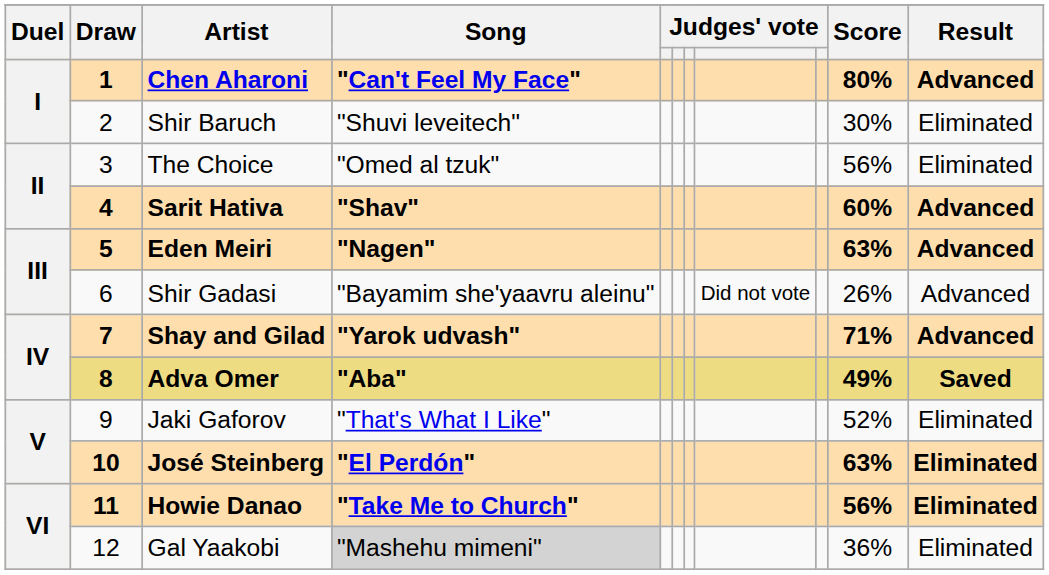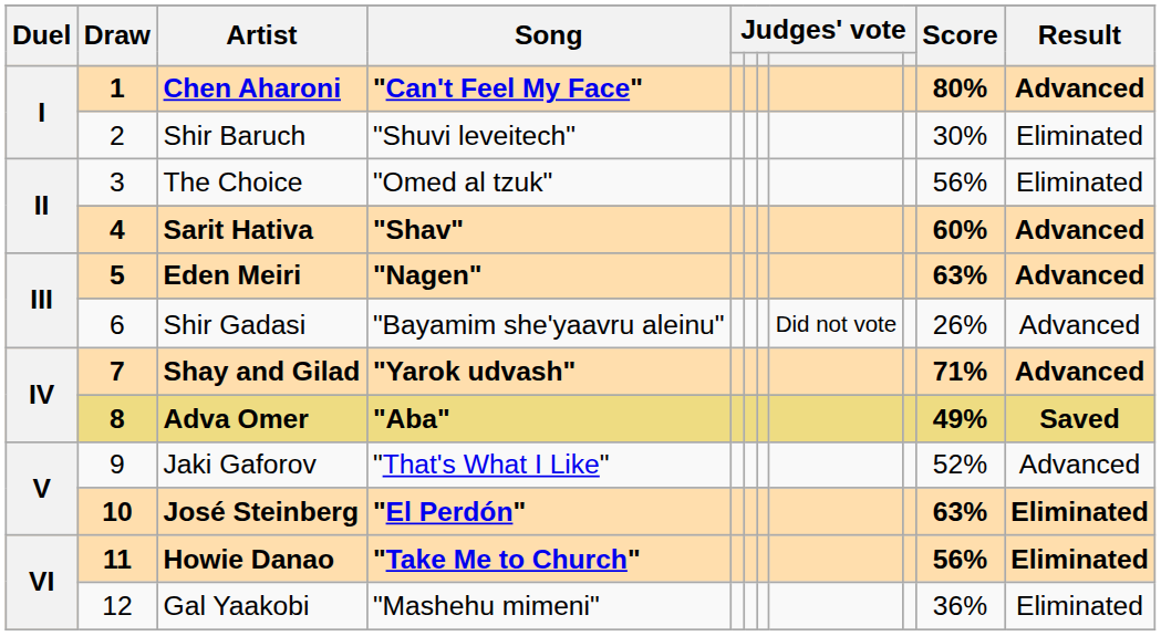 <table class="sortable wikitable" style="margin: 1em auto 1em auto; text-align:center; font-size:90%; line-height:18px;">
 <tr>
 </tr>
 <tr>
 <th rowspan="2" class="unsortable">Duel</th>
 <th rowspan="2">Draw</th>
 <th rowspan="2">Artist</th>
 <th rowspan="2">Song</th>
 <th colspan="5" class="unsortable">Judges' vote</th>
 <th rowspan="2">Score</th>
 <th rowspan="2">Result</th>
 </tr>
 <tr>
 <th class="unsortable"></th>
 <th class="unsortable"></th>
 <th class="unsortable"></th>
 <th class="unsortable"></th>
 <th class="unsortable"></th>
 </tr>
 <tr style="font-weight:bold; background:#FFDEAD;">
 <th rowspan="2">I</th>
 <td>1</td>
 <td align="left"><a href='#'>Chen Aharoni</a></td>
 <td align="left">"<a href='#'>Can't Feel My Face</a>"</td>
 <td></td>
 <td></td>
 <td></td>
 <td></td>
 <td></td>
 <td>80%</td>
 <td>Advanced</td>
 </tr>
 <tr>
 <td>2</td>
 <td align="left">Shir Baruch</td>
 <td align="left">"Shuvi leveitech"</td>
 <td></td>
 <td></td>
 <td></td>
 <td></td>
 <td></td>
 <td>30%</td>
 <td>Eliminated</td>
 </tr>
 <tr>
 <th rowspan="2">II</th>
 <td>3</td>
 <td align="left">The Choice</td>
 <td align="left">"Omed al tzuk"</td>
 <td></td>
 <td></td>
 <td></td>
 <td></td>
 <td></td>
 <td>56%</td>
 <td>Eliminated</td>
 </tr>
 <tr style="font-weight:bold; background:#FFDEAD;">
 <td>4</td>
 <td align="left">Sarit Hativa</td>
 <td align="left">"Shav"</td>
 <td></td>
 <td></td>
 <td></td>
 <td></td>
 <td></td>
 <td>60%</td>
 <td>Advanced</td>
 </tr>
 <tr style="font-weight:bold; background:#FFDEAD;">
 <th rowspan="2">III</th>
 <td>5</td>
 <td align="left">Eden Meiri</td>
 <td align="left">"Nagen"</td>
 <td></td>
 <td></td>
 <td></td>
 <td></td>
 <td></td>
 <td>63%</td>
 <td>Advanced</td>
 </tr>
 <tr>
 <td>6</td>
 <td align="left">Shir Gadasi</td>
 <td align="left">"Bayamim she'yaavru aleinu"</td>
 <td></td>
 <td></td>
 <td></td>
 <td><small>Did not vote</small></td>
 <td></td>
 <td>26%</td>
 <td>Advanced</td>
 </tr>
 <tr style="font-weight:bold; background:#FFDEAD;">
 <th rowspan="2">IV</th>
 <td>7</td>
 <td align="left">Shay and Gilad</td>
 <td align="left">"Yarok udvash"</td>
 <td></td>
 <td></td>
 <td></td>
 <td></td>
 <td></td>
 <td>71%</td>
 <td>Advanced</td>
 </tr>
 <tr style="font-weight:bold; background:#eedc82;">
 <td>8</td>
 <td align="left">Adva Omer</td>
 <td align="left">"Aba"</td>
 <td></td>
 <td></td>
 <td></td>
 <td></td>
 <td></td>
 <td>49%</td>
 <td>Saved</td>
 </tr>
 <tr>
 <th rowspan="2">V</th>
 <td>9</td>
 <td align="left">Jaki Gaforov</td>
 <td align="left">"<a href='#'>That's What I Like</a>"</td>
 <td></td>
 <td></td>
 <td></td>
 <td></td>
 <td></td>
 <td>52%</td>
-<td>Eliminated</td>
+<td>Advanced</td>
 </tr>
 <tr style="font-weight:bold; background:#FFDEAD;">
 <td>10</td>
 <td align="left">José Steinberg</td>
 <td align="left">"<a href='#'>El Perdón</a>"</td>
 <td></td>
 <td></td>
 <td></td>
 <td></td>
 <td></td>
 <td>63%</td>
 <td>Eliminated</td>
 </tr>
 <tr style="font-weight:bold; background:#FFDEAD;">
 <th rowspan="2">VI</th>
 <td>11</td>
 <td align="left">Howie Danao</td>
 <td align="left">"<a href='#'>Take Me to Church</a>"</td>
 <td></td>
 <td></td>
 <td></td>
 <td></td>
 <td></td>
 <td>56%</td>
 <td>Eliminated</td>
 </tr>
 <tr>
 <td>12</td>
 <td align="left">Gal Yaakobi</td>
-<td align="left" style="background: lightgrey;">"Mashehu mimeni"</td>
+<td align="left">"Mashehu mimeni"</td>
 <td></td>
 <td></td>
 <td></td>
 <td></td>
 <td></td>
 <td>36%</td>
 <td>Eliminated</td>
 </tr>
 </table>
